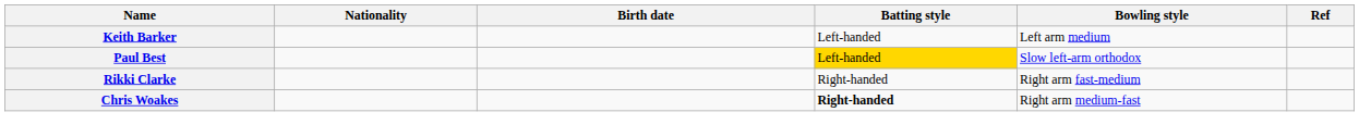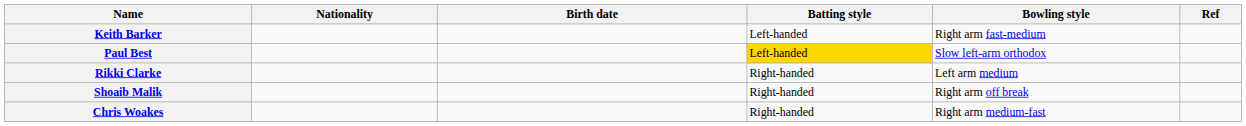 <table class="wikitable plainrowheaders" style="font-size:95%; width:80%;">
 <tr>
 <th scope="col" style="width:20%;">Name</th>
 <th scope="col" style="width:15%;">Nationality</th>
 <th scope="col" style="width:25%;">Birth date</th>
 <th scope="col" style="width:15%;">Batting style</th>
 <th scope="col" style="width:20%;">Bowling style</th>
 <th scope="col" style="width:5%;">Ref</th>
 </tr>
 <tr>
 <th scope="row"><a href='#'>Keith Barker</a></th>
 <td></td>
 <td></td>
 <td>Left-handed</td>
-<td>Left arm <a href='#'>medium</a></td>
+<td>Right arm <a href='#'>fast-medium</a></td>
 <td></td>
 </tr>
 <tr>
 <th scope="row"><a href='#'>Paul Best</a></th>
 <td></td>
 <td></td>
 <td style="background: gold;">Left-handed</td>
 <td><a href='#'>Slow left-arm orthodox</a></td>
 <td></td>
 </tr>
 <tr>
 <th scope="row"><a href='#'>Rikki Clarke</a></th>
 <td></td>
 <td></td>
 <td>Right-handed</td>
-<td>Right arm <a href='#'>fast-medium</a></td>
+<td>Left arm <a href='#'>medium</a></td>
+<td></td>
+</tr>
+<tr>
+<th scope="row"><a href='#'>Shoaib Malik</a></th>
+<td></td>
+<td></td>
+<td>Right-handed</td>
+<td>Right arm <a href='#'>off break</a></td>
 <td></td>
 </tr>
 <tr>
 <th scope="row"><a href='#'>Chris Woakes</a></th>
 <td></td>
 <td></td>
-<td><strong>Right-handed</strong></td>
+<td>Right-handed</td>
 <td>Right arm <a href='#'>medium-fast</a></td>
 <td></td>
 </tr>
 </table>
